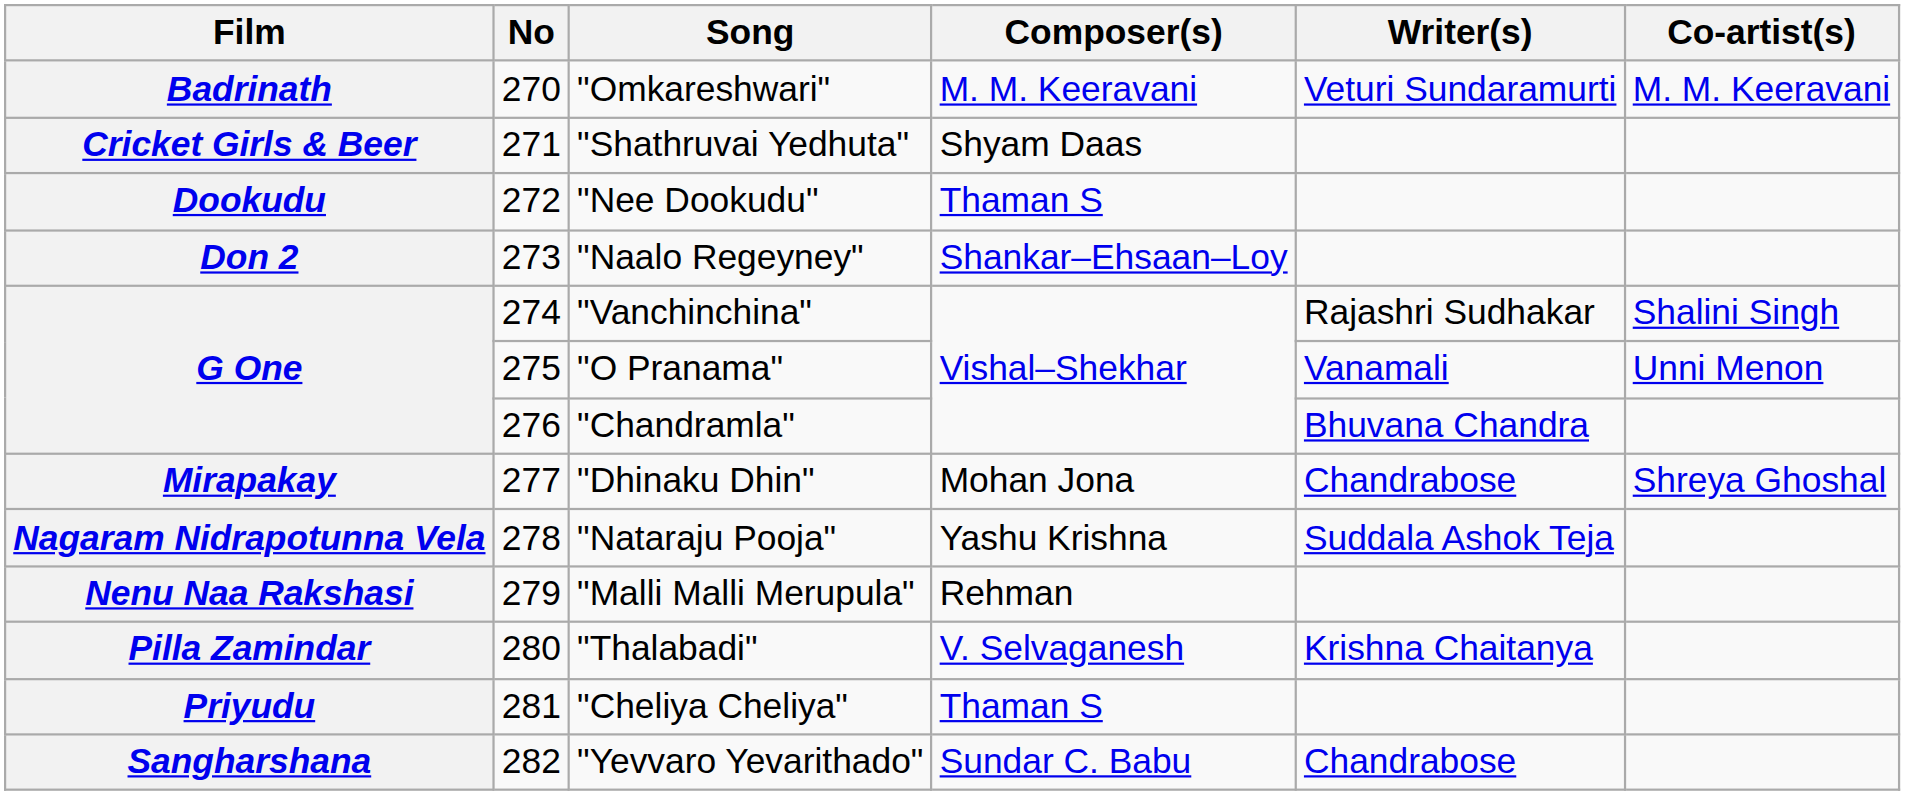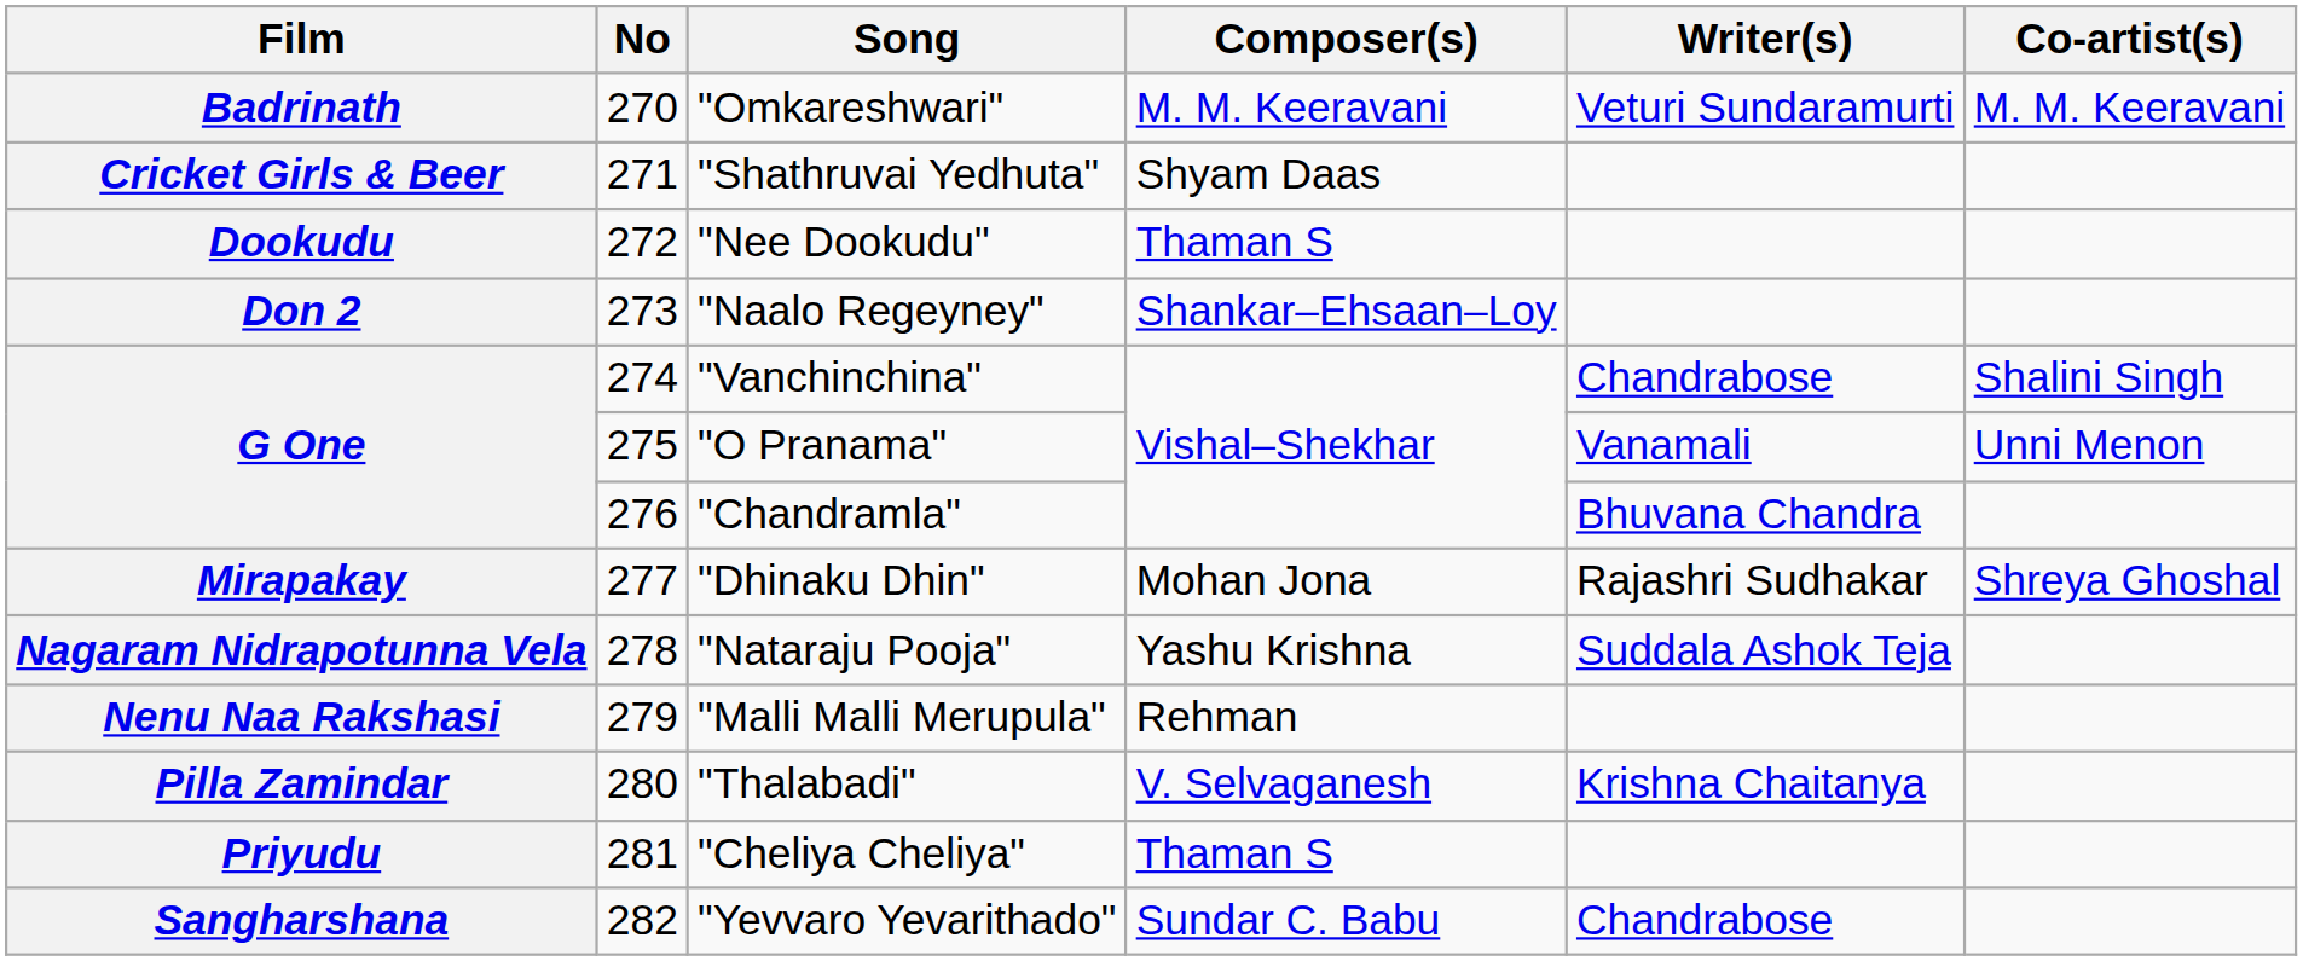 <table class="wikitable">
 <tr>
 <th>Film</th>
 <th>No</th>
 <th>Song</th>
 <th>Composer(s)</th>
 <th>Writer(s)</th>
 <th>Co-artist(s)</th>
 </tr>
 <tr>
 <th><em><a href='#'>Badrinath</a></em></th>
 <td>270</td>
 <td>"Omkareshwari"</td>
 <td><a href='#'>M. M. Keeravani</a></td>
 <td><a href='#'>Veturi Sundaramurti</a></td>
 <td><a href='#'>M. M. Keeravani</a></td>
 </tr>
 <tr>
 <th><em><a href='#'>Cricket Girls & Beer</a></em></th>
 <td>271</td>
 <td>"Shathruvai Yedhuta"</td>
 <td>Shyam Daas</td>
 <td></td>
 <td></td>
 </tr>
 <tr>
 <th><em><a href='#'>Dookudu</a></em></th>
 <td>272</td>
 <td>"Nee Dookudu"</td>
 <td><a href='#'>Thaman S</a></td>
 <td></td>
 <td></td>
 </tr>
 <tr>
 <th><em><a href='#'>Don 2</a></em></th>
 <td>273</td>
 <td>"Naalo Regeyney"</td>
 <td><a href='#'>Shankar–Ehsaan–Loy</a></td>
 <td></td>
 <td></td>
 </tr>
 <tr>
 <th rowspan="3"><a href='#'><em>G One</em></a></th>
 <td>274</td>
 <td>"Vanchinchina"</td>
 <td rowspan="3"><a href='#'>Vishal–Shekhar</a></td>
-<td>Rajashri Sudhakar</td>
+<td><a href='#'>Chandrabose</a></td>
 <td><a href='#'>Shalini Singh</a></td>
 </tr>
 <tr>
 <td>275</td>
 <td>"O Pranama"</td>
 <td><a href='#'>Vanamali</a></td>
 <td><a href='#'>Unni Menon</a></td>
 </tr>
 <tr>
 <td>276</td>
 <td>"Chandramla"</td>
 <td><a href='#'>Bhuvana Chandra</a></td>
 <td></td>
 </tr>
 <tr>
 <th><em><a href='#'>Mirapakay</a></em></th>
 <td>277</td>
 <td>"Dhinaku Dhin"</td>
 <td>Mohan Jona</td>
-<td><a href='#'>Chandrabose</a></td>
+<td>Rajashri Sudhakar</td>
 <td><a href='#'>Shreya Ghoshal</a></td>
 </tr>
 <tr>
 <th><em><a href='#'>Nagaram Nidrapotunna Vela</a></em></th>
 <td>278</td>
 <td>"Nataraju Pooja"</td>
 <td>Yashu Krishna</td>
 <td><a href='#'>Suddala Ashok Teja</a></td>
 <td></td>
 </tr>
 <tr>
 <th><em><a href='#'>Nenu Naa Rakshasi</a></em></th>
 <td>279</td>
 <td>"Malli Malli Merupula"</td>
 <td>Rehman</td>
 <td></td>
 <td></td>
 </tr>
 <tr>
 <th><em><a href='#'>Pilla Zamindar</a></em></th>
 <td>280</td>
 <td>"Thalabadi"</td>
 <td><a href='#'>V. Selvaganesh</a></td>
 <td><a href='#'>Krishna Chaitanya</a></td>
 <td></td>
 </tr>
 <tr>
 <th><em><a href='#'>Priyudu</a></em></th>
 <td>281</td>
 <td>"Cheliya Cheliya"</td>
 <td><a href='#'>Thaman S</a></td>
 <td></td>
 <td></td>
 </tr>
 <tr>
 <th><em><a href='#'>Sangharshana</a></em></th>
 <td>282</td>
 <td>"Yevvaro Yevarithado"</td>
 <td><a href='#'>Sundar C. Babu</a></td>
 <td><a href='#'>Chandrabose</a></td>
 <td></td>
 </tr>
 </table>
